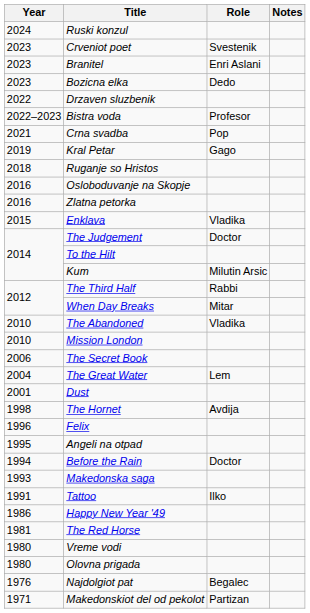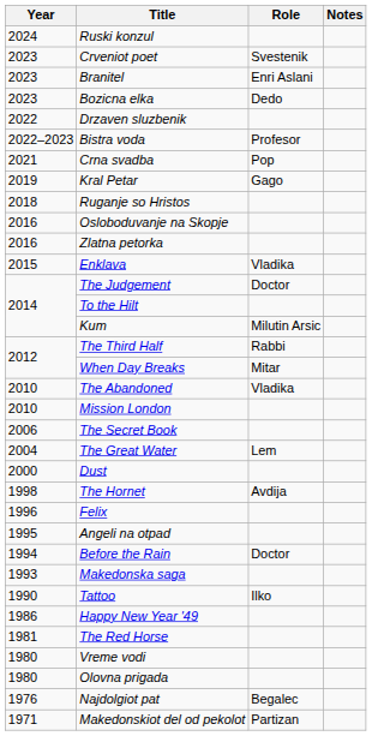 <table class="wikitable sortable">
 <tr>
 <th>Year</th>
 <th>Title</th>
 <th>Role</th>
 <th class="unsortable">Notes</th>
 </tr>
 <tr>
 <td>2024</td>
 <td><em>Ruski konzul</em></td>
 <td></td>
 <td></td>
 </tr>
 <tr>
 <td>2023</td>
 <td><em>Crveniot poet</em></td>
 <td>Svestenik</td>
 <td></td>
 </tr>
 <tr>
 <td>2023</td>
 <td><em>Branitel</em></td>
 <td>Enri Aslani</td>
 <td></td>
 </tr>
 <tr>
 <td>2023</td>
 <td><em>Bozicna elka</em></td>
 <td>Dedo</td>
 <td></td>
 </tr>
 <tr>
 <td>2022</td>
 <td><em>Drzaven sluzbenik</em></td>
 <td></td>
 </tr>
 <tr>
 <td>2022–2023</td>
 <td><em>Bistra voda</em></td>
 <td>Profesor</td>
 <td></td>
 </tr>
 <tr>
 <td>2021</td>
 <td><em>Crna svadba</em></td>
 <td>Pop</td>
 <td></td>
 </tr>
 <tr>
 <td>2019</td>
 <td><em>Kral Petar</em></td>
 <td>Gago</td>
 <td></td>
 </tr>
 <tr>
 <td>2018</td>
 <td><em>Ruganje so Hristos</em></td>
 <td></td>
 <td></td>
 </tr>
 <tr>
 <td>2016</td>
 <td><em>Osloboduvanje na Skopje</em></td>
 <td></td>
 </tr>
 <tr>
 <td>2016</td>
 <td><em>Zlatna petorka</em></td>
 <td></td>
 <td></td>
 </tr>
 <tr>
 <td>2015</td>
 <td><em><a href='#'>Enklava</a></em></td>
 <td>Vladika</td>
 <td></td>
 </tr>
 <tr>
 <td rowspan=3>2014</td>
 <td><em><a href='#'>The Judgement</a></em></td>
 <td>Doctor</td>
 <td></td>
 </tr>
 <tr>
 <td><em><a href='#'>To the Hilt</a></em></td>
 <td></td>
 <td></td>
 </tr>
 <tr>
 <td><em>Kum</em></td>
 <td>Milutin Arsic</td>
 <td></td>
 </tr>
 <tr>
 <td rowspan=2>2012</td>
 <td><em><a href='#'>The Third Half</a></em></td>
 <td>Rabbi</td>
 <td></td>
 </tr>
 <tr>
 <td><em><a href='#'>When Day Breaks</a></em></td>
 <td>Mitar</td>
 <td></td>
 </tr>
 <tr>
 <td>2010</td>
 <td><em><a href='#'>The Abandoned</a></em></td>
 <td>Vladika</td>
 <td></td>
 </tr>
 <tr>
 <td>2010</td>
 <td><em><a href='#'>Mission London</a></em></td>
 <td></td>
 <td></td>
 </tr>
 <tr>
 <td>2006</td>
 <td><em><a href='#'>The Secret Book</a></em></td>
 <td></td>
 <td></td>
 </tr>
 <tr>
 <td>2004</td>
 <td><em><a href='#'>The Great Water</a></em></td>
 <td>Lem</td>
 <td></td>
 </tr>
 <tr>
-<td>2001</td>
+<td>2000</td>
 <td><em><a href='#'>Dust</a></em></td>
 <td></td>
 <td></td>
 </tr>
 <tr>
 <td>1998</td>
 <td><em><a href='#'>The Hornet</a></em></td>
 <td>Avdija</td>
 <td></td>
 </tr>
 <tr>
 <td>1996</td>
 <td><em><a href='#'>Felix</a></em></td>
 <td></td>
 <td></td>
 </tr>
 <tr>
 <td>1995</td>
 <td><em>Angeli na otpad</em></td>
 <td></td>
 <td></td>
 </tr>
 <tr>
 <td>1994</td>
 <td><em><a href='#'>Before the Rain</a></em></td>
 <td>Doctor</td>
 <td></td>
 </tr>
 <tr>
 <td>1993</td>
 <td><em><a href='#'>Makedonska saga</a></em></td>
 <td></td>
 <td></td>
 </tr>
 <tr>
-<td>1991</td>
+<td>1990</td>
 <td><em><a href='#'>Tattoo</a></em></td>
 <td>Ilko</td>
 <td></td>
 </tr>
 <tr>
 <td>1986</td>
 <td><em><a href='#'>Happy New Year '49</a></em></td>
 <td></td>
 <td></td>
 </tr>
 <tr>
 <td>1981</td>
 <td><em><a href='#'>The Red Horse</a></em></td>
 <td></td>
 <td></td>
 </tr>
 <tr>
 <td>1980</td>
 <td><em>Vreme vodi</em></td>
 <td></td>
 <td></td>
 </tr>
 <tr>
 <td>1980</td>
 <td><em>Olovna prigada</em></td>
 <td></td>
 <td></td>
 </tr>
 <tr>
 <td>1976</td>
 <td><em>Najdolgiot pat</em></td>
 <td>Begalec</td>
 <td></td>
 </tr>
 <tr>
 <td>1971</td>
 <td><em>Makedonskiot del od pekolot</em></td>
 <td>Partizan</td>
 <td></td>
 </tr>
 </table>
